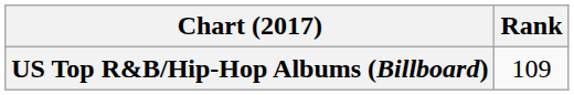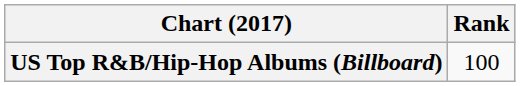 <table class="wikitable plainrowheaders" style="text-align:center">
 <tr>
 <th scope="col">Chart (2017)</th>
 <th scope="col">Rank</th>
 </tr>
 <tr>
 <th scope="row">US Top R&B/Hip-Hop Albums (<em>Billboard</em>)</th>
-<td>109</td>
+<td>100</td>
 </tr>
 </table>
